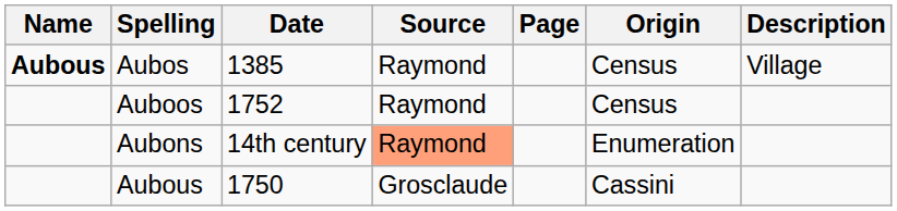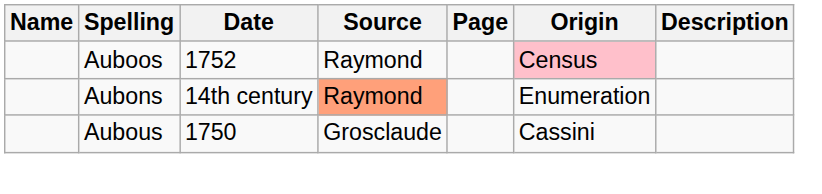 <table class="wikitable">
 <tr>
 <th>Name</th>
 <th>Spelling</th>
 <th>Date</th>
 <th>Source</th>
 <th>Page</th>
 <th>Origin</th>
 <th>Description</th>
 </tr>
 <tr>
-<td><strong>Aubous</strong></td>
-<td>Aubos</td>
-<td>1385</td>
-<td>Raymond</td>
-<td></td>
-<td>Census</td>
-<td>Village</td>
-</tr>
-<tr>
 <td></td>
 <td>Auboos</td>
 <td>1752</td>
 <td>Raymond</td>
 <td></td>
-<td>Census</td>
+<td style="background: pink;">Census</td>
 <td></td>
 </tr>
 <tr>
 <td></td>
 <td>Aubons</td>
 <td>14th century</td>
 <td style="background: lightsalmon;">Raymond</td>
 <td></td>
 <td>Enumeration</td>
 <td></td>
 </tr>
 <tr>
 <td></td>
 <td>Aubous</td>
 <td>1750</td>
 <td>Grosclaude</td>
 <td></td>
 <td>Cassini</td>
 <td></td>
 </tr>
 </table>
